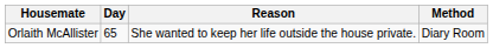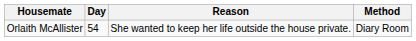 <table class="wikitable">
 <tr>
 <th>Housemate</th>
 <th>Day</th>
 <th>Reason</th>
 <th>Method</th>
 </tr>
 <tr>
 <td>Orlaith McAllister</td>
-<td>65</td>
+<td>54</td>
 <td>She wanted to keep her life outside the house private.</td>
 <td>Diary Room</td>
 </tr>
 </table>
